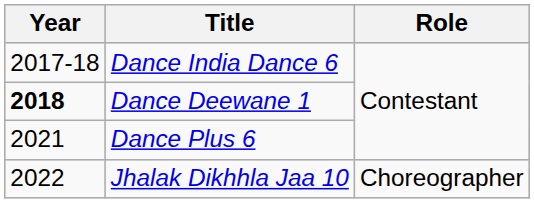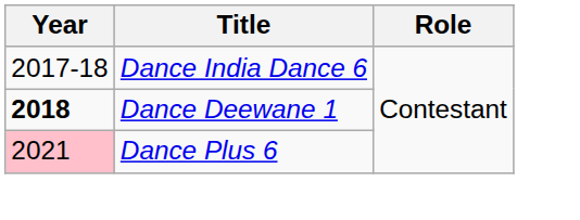 <table class="wikitable">
 <tr>
 <th>Year</th>
 <th>Title</th>
 <th>Role</th>
 </tr>
 <tr>
 <td>2017-18</td>
 <td><em><a href='#'>Dance India Dance 6</a></em></td>
 <td rowspan="3">Contestant</td>
 </tr>
 <tr>
 <td><strong>2018</strong></td>
 <td><em><a href='#'>Dance Deewane 1</a></em></td>
 </tr>
 <tr>
-<td>2021</td>
+<td style="background: pink;">2021</td>
 <td><em><a href='#'>Dance Plus 6</a></em></td>
 </tr>
-<tr>
-<td>2022</td>
-<td><em><a href='#'>Jhalak Dikhhla Jaa 10</a></em></td>
-<td>Choreographer</td>
-</tr>
 </table>
